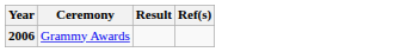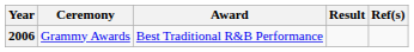 <table class="wikitable">
 <tr>
 <th>Year</th>
 <th>Ceremony</th>
+<th>Award</th>
 <th>Result</th>
 <th>Ref(s)</th>
 </tr>
 <tr>
 <th scope="row">2006</th>
 <td><a href='#'>Grammy Awards</a></td>
+<td><a href='#'>Best Traditional R&B Performance</a></td>
 <td></td>
 <td align="center"></td>
 </tr>
 </table>
